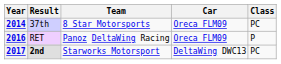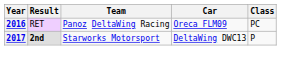 <table class="wikitable" style="font-size: 90%">
 <tr>
 <th>Year</th>
 <th>Result</th>
 <th>Team</th>
 <th>Car</th>
 <th>Class</th>
 </tr>
 <tr>
-<th><a href='#'>2014</a></th>
-<td style="background:#CFCFFF;">37th</td>
-<td><a href='#'>8 Star Motorsports</a></td>
-<td><a href='#'>Oreca FLM09</a></td>
-<td>PC</td>
-</tr>
-<tr>
 <th><a href='#'>2016</a></th>
 <td style="background:#EFCFFF;">RET</td>
 <td><a href='#'>Panoz</a> <a href='#'>DeltaWing</a> Racing</td>
 <td><a href='#'>Oreca FLM09</a></td>
-<td>P</td>
+<td>PC</td>
 </tr>
 <tr>
 <th><a href='#'>2017</a></th>
 <td style="background:#DFDFDF;"><strong>2nd</strong></td>
 <td><a href='#'>Starworks Motorsport</a></td>
 <td><a href='#'>DeltaWing</a> DWC13</td>
-<td>PC</td>
+<td>P</td>
 </tr>
 </table>
